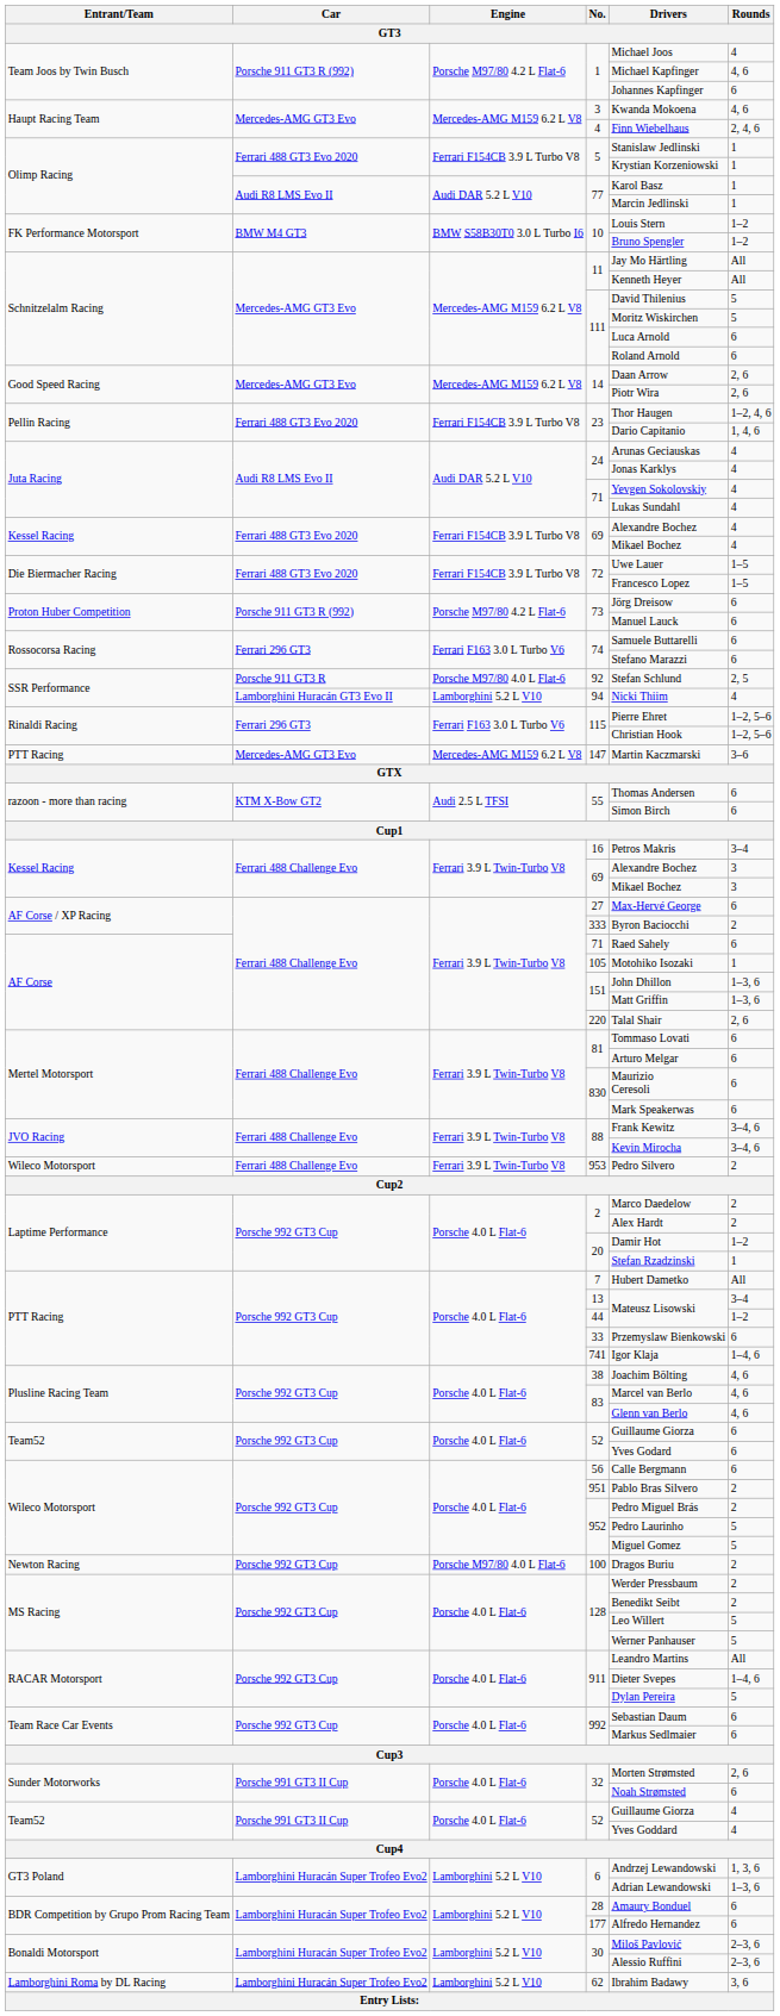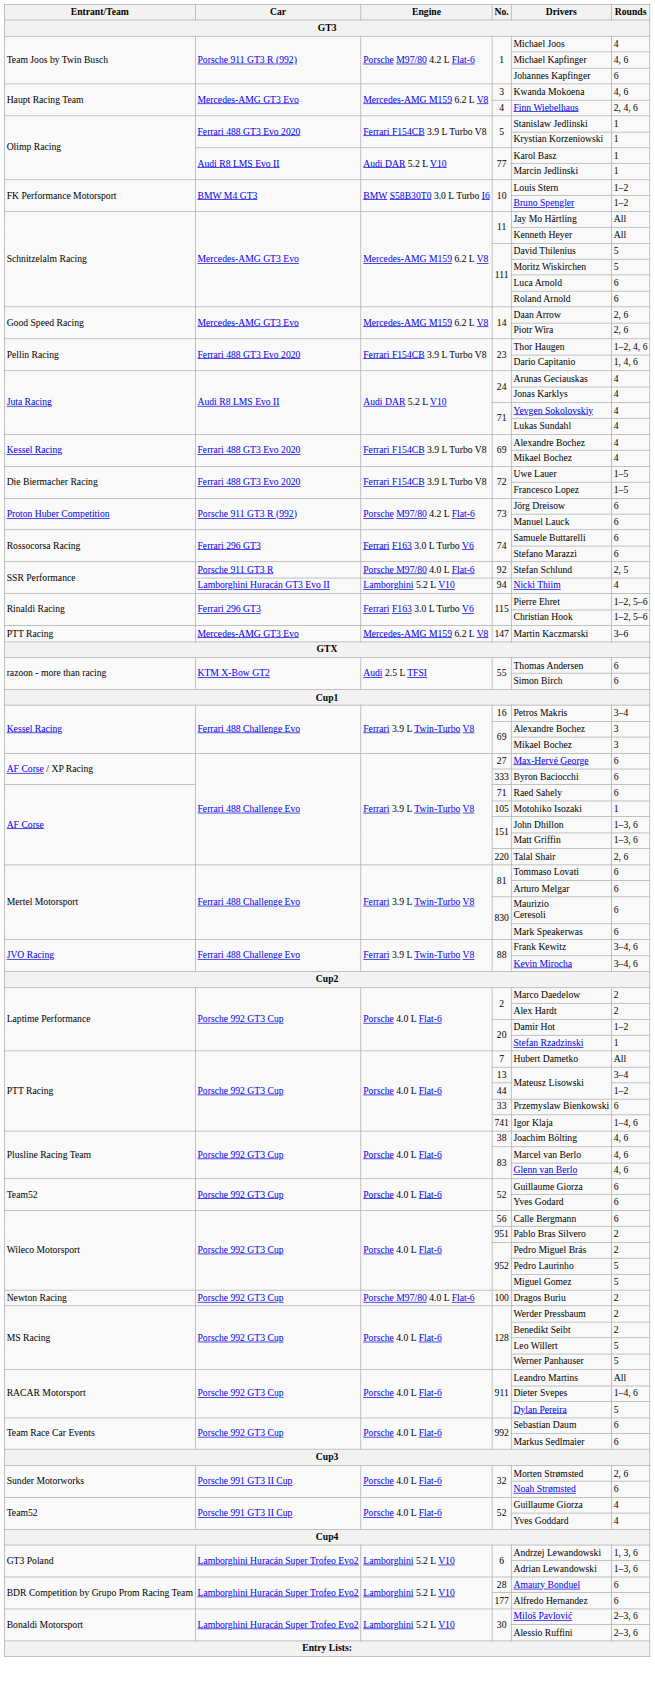 <table class="wikitable" style="font-size: 85%">
 <tr>
 <th>Entrant/Team</th>
 <th>Car</th>
 <th>Engine</th>
 <th>No.</th>
 <th>Drivers</th>
 <th>Rounds</th>
 </tr>
 <tr>
 <th colspan="6">GT3</th>
 </tr>
 <tr>
 <td rowspan="3"> Team Joos by Twin Busch</td>
 <td rowspan="3"><a href='#'>Porsche 911 GT3 R (992)</a></td>
 <td rowspan="3"><a href='#'>Porsche</a> <a href='#'>M97/80</a> 4.2 L <a href='#'>Flat-6</a></td>
 <td rowspan="3" align="center">1</td>
 <td> Michael Joos</td>
 <td>4</td>
 </tr>
 <tr>
 <td> Michael Kapfinger</td>
 <td>4, 6</td>
 </tr>
 <tr>
 <td> Johannes Kapfinger</td>
 <td>6</td>
 </tr>
 <tr>
 <td rowspan="2"> Haupt Racing Team</td>
 <td rowspan="2"><a href='#'>Mercedes-AMG GT3 Evo</a></td>
 <td rowspan="2"><a href='#'>Mercedes-AMG M159</a> 6.2 L <a href='#'>V8</a></td>
 <td align="center">3</td>
 <td> Kwanda Mokoena</td>
 <td>4, 6</td>
 </tr>
 <tr>
 <td align="center">4</td>
 <td> <a href='#'>Finn Wiebelhaus</a></td>
 <td>2, 4, 6</td>
 </tr>
 <tr>
 <td rowspan="4"> Olimp Racing</td>
 <td rowspan="2"><a href='#'>Ferrari 488 GT3 Evo 2020</a></td>
 <td rowspan="2"><a href='#'>Ferrari F154CB</a> 3.9 L Turbo V8</td>
 <td rowspan="2" align="center">5</td>
 <td> Stanislaw Jedlinski</td>
 <td>1</td>
 </tr>
 <tr>
 <td> Krystian Korzeniowski</td>
 <td>1</td>
 </tr>
 <tr>
 <td rowspan="2"><a href='#'>Audi R8 LMS Evo II</a></td>
 <td rowspan="2"><a href='#'>Audi DAR</a> 5.2 L <a href='#'>V10</a></td>
 <td rowspan="2" align="center">77</td>
 <td> Karol Basz</td>
 <td>1</td>
 </tr>
 <tr>
 <td> Marcin Jedlinski</td>
 <td>1</td>
 </tr>
 <tr>
 <td rowspan="2"> FK Performance Motorsport</td>
 <td rowspan="2"><a href='#'>BMW M4 GT3</a></td>
 <td rowspan="2"><a href='#'>BMW</a> <a href='#'>S58B30T0</a> 3.0 L Turbo <a href='#'>I6</a></td>
 <td rowspan="2" align="center">10</td>
 <td> Louis Stern</td>
 <td>1–2</td>
 </tr>
 <tr>
 <td> <a href='#'>Bruno Spengler</a></td>
 <td>1–2</td>
 </tr>
 <tr>
 <td rowspan="6"> Schnitzelalm Racing</td>
 <td rowspan="6"><a href='#'>Mercedes-AMG GT3 Evo</a></td>
 <td rowspan="6"><a href='#'>Mercedes-AMG M159</a> 6.2 L <a href='#'>V8</a></td>
 <td rowspan="2" align="center">11</td>
 <td> Jay Mo Härtling</td>
 <td>All</td>
 </tr>
 <tr>
 <td> Kenneth Heyer</td>
 <td>All</td>
 </tr>
 <tr>
 <td rowspan="4" align="center">111</td>
 <td> David Thilenius</td>
 <td>5</td>
 </tr>
 <tr>
 <td> Moritz Wiskirchen</td>
 <td>5</td>
 </tr>
 <tr>
 <td> Luca Arnold</td>
 <td>6</td>
 </tr>
 <tr>
 <td> Roland Arnold</td>
 <td>6</td>
 </tr>
 <tr>
 <td rowspan="2"> Good Speed Racing</td>
 <td rowspan="2"><a href='#'>Mercedes-AMG GT3 Evo</a></td>
 <td rowspan="2"><a href='#'>Mercedes-AMG M159</a> 6.2 L <a href='#'>V8</a></td>
 <td rowspan="2" align="center">14</td>
 <td> Daan Arrow</td>
 <td>2, 6</td>
 </tr>
 <tr>
 <td> Piotr Wira</td>
 <td>2, 6</td>
 </tr>
 <tr>
 <td rowspan="2"> Pellin Racing</td>
 <td rowspan="2"><a href='#'>Ferrari 488 GT3 Evo 2020</a></td>
 <td rowspan="2"><a href='#'>Ferrari F154CB</a> 3.9 L Turbo V8</td>
 <td rowspan="2" align="center">23</td>
 <td> Thor Haugen</td>
 <td>1–2, 4, 6</td>
 </tr>
 <tr>
 <td> Dario Capitanio</td>
 <td>1, 4, 6</td>
 </tr>
 <tr>
 <td rowspan="4"> <a href='#'>Juta Racing</a></td>
 <td rowspan="4"><a href='#'>Audi R8 LMS Evo II</a></td>
 <td rowspan="4"><a href='#'>Audi DAR</a> 5.2 L <a href='#'>V10</a></td>
 <td rowspan="2" align="center">24</td>
 <td> Arunas Geciauskas</td>
 <td>4</td>
 </tr>
 <tr>
 <td> Jonas Karklys</td>
 <td>4</td>
 </tr>
 <tr>
 <td rowspan="2" align="center">71</td>
 <td> <a href='#'>Yevgen Sokolovskiy</a></td>
 <td>4</td>
 </tr>
 <tr>
 <td> Lukas Sundahl</td>
 <td>4</td>
 </tr>
 <tr>
 <td rowspan="2"> <a href='#'>Kessel Racing</a></td>
 <td rowspan="2"><a href='#'>Ferrari 488 GT3 Evo 2020</a></td>
 <td rowspan="2"><a href='#'>Ferrari F154CB</a> 3.9 L Turbo V8</td>
 <td rowspan="2" align="center">69</td>
 <td> Alexandre Bochez</td>
 <td>4</td>
 </tr>
 <tr>
 <td> Mikael Bochez</td>
 <td>4</td>
 </tr>
 <tr>
 <td rowspan="2"> Die Biermacher Racing</td>
 <td rowspan="2"><a href='#'>Ferrari 488 GT3 Evo 2020</a></td>
 <td rowspan="2"><a href='#'>Ferrari F154CB</a> 3.9 L Turbo V8</td>
 <td rowspan="2" align="center">72</td>
 <td> Uwe Lauer</td>
 <td>1–5</td>
 </tr>
 <tr>
 <td> Francesco Lopez</td>
 <td>1–5</td>
 </tr>
 <tr>
 <td rowspan="2"> <a href='#'>Proton Huber Competition</a></td>
 <td rowspan="2"><a href='#'>Porsche 911 GT3 R (992)</a></td>
 <td rowspan="2"><a href='#'>Porsche</a> <a href='#'>M97/80</a> 4.2 L <a href='#'>Flat-6</a></td>
 <td rowspan="2" align="center">73</td>
 <td> Jörg Dreisow</td>
 <td>6</td>
 </tr>
 <tr>
 <td> Manuel Lauck</td>
 <td>6</td>
 </tr>
 <tr>
 <td rowspan="2"> Rossocorsa Racing</td>
 <td rowspan="2"><a href='#'>Ferrari 296 GT3</a></td>
 <td rowspan="2"><a href='#'>Ferrari</a> <a href='#'>F163</a> 3.0 L Turbo <a href='#'>V6</a></td>
 <td rowspan="2" align="center">74</td>
 <td> Samuele Buttarelli</td>
 <td>6</td>
 </tr>
 <tr>
 <td> Stefano Marazzi</td>
 <td>6</td>
 </tr>
 <tr>
 <td rowspan="2"> SSR Performance</td>
 <td><a href='#'>Porsche 911 GT3 R</a></td>
 <td><a href='#'>Porsche M97/80</a> 4.0 L <a href='#'>Flat-6</a></td>
 <td align="center">92</td>
 <td> Stefan Schlund</td>
 <td>2, 5</td>
 </tr>
 <tr>
 <td><a href='#'>Lamborghini Huracán GT3 Evo II</a></td>
 <td><a href='#'>Lamborghini</a> 5.2 L <a href='#'>V10</a></td>
 <td align="center">94</td>
 <td> <a href='#'>Nicki Thiim</a></td>
 <td>4</td>
 </tr>
 <tr>
 <td rowspan="2"> Rinaldi Racing</td>
 <td rowspan="2"><a href='#'>Ferrari 296 GT3</a></td>
 <td rowspan="2"><a href='#'>Ferrari</a> <a href='#'>F163</a> 3.0 L Turbo <a href='#'>V6</a></td>
 <td rowspan="2" align="center">115</td>
 <td> Pierre Ehret</td>
 <td>1–2, 5–6</td>
 </tr>
 <tr>
 <td> Christian Hook</td>
 <td>1–2, 5–6</td>
 </tr>
 <tr>
 <td> PTT Racing</td>
 <td><a href='#'>Mercedes-AMG GT3 Evo</a></td>
 <td><a href='#'>Mercedes-AMG M159</a> 6.2 L <a href='#'>V8</a></td>
 <td align="center">147</td>
 <td> Martin Kaczmarski</td>
 <td>3–6</td>
 </tr>
 <tr>
 <th colspan="6">GTX</th>
 </tr>
 <tr>
 <td rowspan="2"> razoon - more than racing</td>
 <td rowspan="2"><a href='#'>KTM X-Bow GT2</a></td>
 <td rowspan="2"><a href='#'>Audi</a> 2.5 L <a href='#'>TFSI</a></td>
 <td rowspan="2" align="center">55</td>
 <td> Thomas Andersen</td>
 <td>6</td>
 </tr>
 <tr>
 <td> Simon Birch</td>
 <td>6</td>
 </tr>
 <tr>
 <th colspan="6">Cup1</th>
 </tr>
 <tr>
 <td rowspan="3"> <a href='#'>Kessel Racing</a></td>
 <td rowspan="3"><a href='#'>Ferrari 488 Challenge Evo</a></td>
 <td rowspan="3"><a href='#'>Ferrari</a> 3.9 L <a href='#'>Twin-Turbo</a> <a href='#'>V8</a></td>
 <td align="center">16</td>
 <td> Petros Makris</td>
 <td>3–4</td>
 </tr>
 <tr>
 <td rowspan="2" align="center">69</td>
 <td> Alexandre Bochez</td>
 <td>3</td>
 </tr>
 <tr>
 <td> Mikael Bochez</td>
 <td>3</td>
 </tr>
 <tr>
 <td rowspan="2"> <a href='#'>AF Corse</a> / XP Racing</td>
 <td rowspan="7"><a href='#'>Ferrari 488 Challenge Evo</a></td>
 <td rowspan="7"><a href='#'>Ferrari</a> 3.9 L <a href='#'>Twin-Turbo</a> <a href='#'>V8</a></td>
 <td align="center">27</td>
 <td> <a href='#'>Max-Hervé George</a></td>
 <td>6</td>
 </tr>
 <tr>
 <td align="center">333</td>
 <td> Byron Baciocchi</td>
-<td>2</td>
+<td>6</td>
 </tr>
 <tr>
 <td rowspan="5"> <a href='#'>AF Corse</a></td>
 <td align="center">71</td>
 <td> Raed Sahely</td>
 <td>6</td>
 </tr>
 <tr>
 <td align="center">105</td>
 <td> Motohiko Isozaki</td>
 <td>1</td>
 </tr>
 <tr>
 <td rowspan="2" align="center">151</td>
 <td> John Dhillon</td>
 <td>1–3, 6</td>
 </tr>
 <tr>
 <td> Matt Griffin</td>
 <td>1–3, 6</td>
 </tr>
 <tr>
 <td align="center">220</td>
 <td> Talal Shair</td>
 <td>2, 6</td>
 </tr>
 <tr>
 <td rowspan="4"> Mertel Motorsport</td>
 <td rowspan="4"><a href='#'>Ferrari 488 Challenge Evo</a></td>
 <td rowspan="4"><a href='#'>Ferrari</a> 3.9 L <a href='#'>Twin-Turbo</a> <a href='#'>V8</a></td>
 <td rowspan="2" align="center">81</td>
 <td> Tommaso Lovati</td>
 <td>6</td>
 </tr>
 <tr>
 <td> Arturo Melgar</td>
 <td>6</td>
 </tr>
 <tr>
 <td rowspan="2" align="center">830</td>
 <td> Maurizio<br>Ceresoli</td>
 <td>6</td>
 </tr>
 <tr>
 <td> Mark Speakerwas</td>
 <td>6</td>
 </tr>
 <tr>
 <td rowspan="2"> <a href='#'>JVO Racing</a></td>
 <td rowspan="2"><a href='#'>Ferrari 488 Challenge Evo</a></td>
 <td rowspan="2"><a href='#'>Ferrari</a> 3.9 L <a href='#'>Twin-Turbo</a> <a href='#'>V8</a></td>
 <td rowspan="2" align="center">88</td>
 <td> Frank Kewitz</td>
 <td>3–4, 6</td>
 </tr>
 <tr>
 <td> <a href='#'>Kevin Mirocha</a></td>
 <td>3–4, 6</td>
-</tr>
-<tr>
-<td> Wileco Motorsport</td>
-<td><a href='#'>Ferrari 488 Challenge Evo</a></td>
-<td><a href='#'>Ferrari</a> 3.9 L <a href='#'>Twin-Turbo</a> <a href='#'>V8</a></td>
-<td align="center">953</td>
-<td> Pedro Silvero</td>
-<td>2</td>
 </tr>
 <tr>
 <th colspan="6">Cup2</th>
 </tr>
 <tr>
 <td rowspan="4"> Laptime Performance</td>
 <td rowspan="4"><a href='#'>Porsche 992 GT3 Cup</a></td>
 <td rowspan="4"><a href='#'>Porsche</a> 4.0 L <a href='#'>Flat-6</a></td>
 <td rowspan="2" align="center">2</td>
 <td> Marco Daedelow</td>
 <td>2</td>
 </tr>
 <tr>
 <td> Alex Hardt</td>
 <td>2</td>
 </tr>
 <tr>
 <td rowspan="2" align="center">20</td>
 <td> Damir Hot</td>
 <td>1–2</td>
 </tr>
 <tr>
 <td> <a href='#'>Stefan Rzadzinski</a></td>
 <td>1</td>
 </tr>
 <tr>
 <td rowspan="5"> PTT Racing</td>
 <td rowspan="5"><a href='#'>Porsche 992 GT3 Cup</a></td>
 <td rowspan="5"><a href='#'>Porsche</a> 4.0 L <a href='#'>Flat-6</a></td>
 <td align="center">7</td>
 <td> Hubert Dametko</td>
 <td>All</td>
 </tr>
 <tr>
 <td align="center">13</td>
 <td rowspan="2"> Mateusz Lisowski</td>
 <td>3–4</td>
 </tr>
 <tr>
 <td align="center">44</td>
 <td>1–2</td>
 </tr>
 <tr>
 <td align="center">33</td>
 <td> Przemyslaw Bienkowski</td>
 <td>6</td>
 </tr>
 <tr>
 <td align="center">741</td>
 <td> Igor Klaja</td>
 <td>1–4, 6</td>
 </tr>
 <tr>
 <td rowspan="3"> Plusline Racing Team</td>
 <td rowspan="3"><a href='#'>Porsche 992 GT3 Cup</a></td>
 <td rowspan="3"><a href='#'>Porsche</a> 4.0 L <a href='#'>Flat-6</a></td>
 <td align="center">38</td>
 <td> Joachim Bölting</td>
 <td>4, 6</td>
 </tr>
 <tr>
 <td rowspan="2" align="center">83</td>
 <td> Marcel van Berlo</td>
 <td>4, 6</td>
 </tr>
 <tr>
 <td> <a href='#'>Glenn van Berlo</a></td>
 <td>4, 6</td>
 </tr>
 <tr>
 <td rowspan="2"> Team52</td>
 <td rowspan="2"><a href='#'>Porsche 992 GT3 Cup</a></td>
 <td rowspan="2"><a href='#'>Porsche</a> 4.0 L <a href='#'>Flat-6</a></td>
 <td rowspan="2" align="center">52</td>
 <td> Guillaume Giorza</td>
 <td>6</td>
 </tr>
 <tr>
 <td> Yves Godard</td>
 <td>6</td>
 </tr>
 <tr>
 <td rowspan="5"> Wileco Motorsport</td>
 <td rowspan="5"><a href='#'>Porsche 992 GT3 Cup</a></td>
 <td rowspan="5"><a href='#'>Porsche</a> 4.0 L <a href='#'>Flat-6</a></td>
 <td align="center">56</td>
 <td> Calle Bergmann</td>
 <td>6</td>
 </tr>
 <tr>
 <td align="center">951</td>
 <td> Pablo Bras Silvero</td>
 <td>2</td>
 </tr>
 <tr>
 <td rowspan="3" align="center">952</td>
 <td> Pedro Miguel Brás</td>
 <td>2</td>
 </tr>
 <tr>
 <td> Pedro Laurinho</td>
 <td>5</td>
 </tr>
 <tr>
 <td> Miguel Gomez</td>
 <td>5</td>
 </tr>
 <tr>
 <td> Newton Racing</td>
 <td><a href='#'>Porsche 992 GT3 Cup</a></td>
 <td><a href='#'>Porsche M97/80</a> 4.0 L <a href='#'>Flat-6</a></td>
 <td align="center">100</td>
 <td> Dragos Buriu</td>
 <td>2</td>
 </tr>
 <tr>
 <td rowspan="4"> MS Racing</td>
 <td rowspan="4"><a href='#'>Porsche 992 GT3 Cup</a></td>
 <td rowspan="4"><a href='#'>Porsche</a> 4.0 L <a href='#'>Flat-6</a></td>
 <td rowspan="4" align="center">128</td>
 <td> Werder Pressbaum</td>
 <td>2</td>
 </tr>
 <tr>
 <td> Benedikt Seibt</td>
 <td>2</td>
 </tr>
 <tr>
 <td> Leo Willert</td>
 <td>5</td>
 </tr>
 <tr>
 <td> Werner Panhauser</td>
 <td>5</td>
 </tr>
 <tr>
 <td rowspan="3"> RACAR Motorsport</td>
 <td rowspan="3"><a href='#'>Porsche 992 GT3 Cup</a></td>
 <td rowspan="3"><a href='#'>Porsche</a> 4.0 L <a href='#'>Flat-6</a></td>
 <td rowspan="3" align="center">911</td>
 <td> Leandro Martins</td>
 <td>All</td>
 </tr>
 <tr>
 <td> Dieter Svepes</td>
 <td>1–4, 6</td>
 </tr>
 <tr>
 <td> <a href='#'>Dylan Pereira</a></td>
 <td>5</td>
 </tr>
 <tr>
 <td rowspan="2"> Team Race Car Events</td>
 <td rowspan="2"><a href='#'>Porsche 992 GT3 Cup</a></td>
 <td rowspan="2"><a href='#'>Porsche</a> 4.0 L <a href='#'>Flat-6</a></td>
 <td rowspan="2" align="center">992</td>
 <td> Sebastian Daum</td>
 <td>6</td>
 </tr>
 <tr>
 <td> Markus Sedlmaier</td>
 <td>6</td>
 </tr>
 <tr>
 <th colspan="6">Cup3</th>
 </tr>
 <tr>
 <td rowspan="2"> Sunder Motorworks</td>
 <td rowspan="2"><a href='#'>Porsche 991 GT3 II Cup</a></td>
 <td rowspan="2"><a href='#'>Porsche</a> 4.0 L <a href='#'>Flat-6</a></td>
 <td rowspan="2" align="center">32</td>
 <td> Morten Strømsted</td>
 <td>2, 6</td>
 </tr>
 <tr>
 <td> <a href='#'>Noah Strømsted</a></td>
 <td>6</td>
 </tr>
 <tr>
 <td rowspan="2"> Team52</td>
 <td rowspan="2"><a href='#'>Porsche 991 GT3 II Cup</a></td>
 <td rowspan="2"><a href='#'>Porsche</a> 4.0 L <a href='#'>Flat-6</a></td>
 <td rowspan="2" align="center">52</td>
 <td> Guillaume Giorza</td>
 <td>4</td>
 </tr>
 <tr>
 <td> Yves Goddard</td>
 <td>4</td>
 </tr>
 <tr>
 <th colspan="6">Cup4</th>
 </tr>
 <tr>
 <td rowspan="2"> GT3 Poland</td>
 <td rowspan="2"><a href='#'>Lamborghini Huracán Super Trofeo Evo2</a></td>
 <td rowspan="2"><a href='#'>Lamborghini</a> 5.2 L <a href='#'>V10</a></td>
 <td rowspan="2" align="center">6</td>
 <td> Andrzej Lewandowski</td>
 <td>1, 3, 6</td>
 </tr>
 <tr>
 <td> Adrian Lewandowski</td>
 <td>1–3, 6</td>
 </tr>
 <tr>
 <td rowspan="2"> BDR Competition by Grupo Prom Racing Team</td>
 <td rowspan="2"><a href='#'>Lamborghini Huracán Super Trofeo Evo2</a></td>
 <td rowspan="2"><a href='#'>Lamborghini</a> 5.2 L <a href='#'>V10</a></td>
 <td align="center">28</td>
 <td> <a href='#'>Amaury Bonduel</a></td>
 <td>6</td>
 </tr>
 <tr>
 <td align="center">177</td>
 <td> Alfredo Hernandez</td>
 <td>6</td>
 </tr>
 <tr>
 <td rowspan="2"> Bonaldi Motorsport</td>
 <td rowspan="2"><a href='#'>Lamborghini Huracán Super Trofeo Evo2</a></td>
 <td rowspan="2"><a href='#'>Lamborghini</a> 5.2 L <a href='#'>V10</a></td>
 <td rowspan="2" align="center">30</td>
 <td> <a href='#'>Miloš Pavlović</a></td>
 <td>2–3, 6</td>
 </tr>
 <tr>
 <td> Alessio Ruffini</td>
 <td>2–3, 6</td>
 </tr>
 <tr>
-<td> <a href='#'>Lamborghini Roma</a> by DL Racing</td>
-<td><a href='#'>Lamborghini Huracán Super Trofeo Evo2</a></td>
-<td><a href='#'>Lamborghini</a> 5.2 L <a href='#'>V10</a></td>
-<td align="center">62</td>
-<td> Ibrahim Badawy</td>
-<td>3, 6</td>
-</tr>
-<tr>
 <th colspan="6"><strong>Entry Lists</strong>: </th>
 </tr>
 </table>
